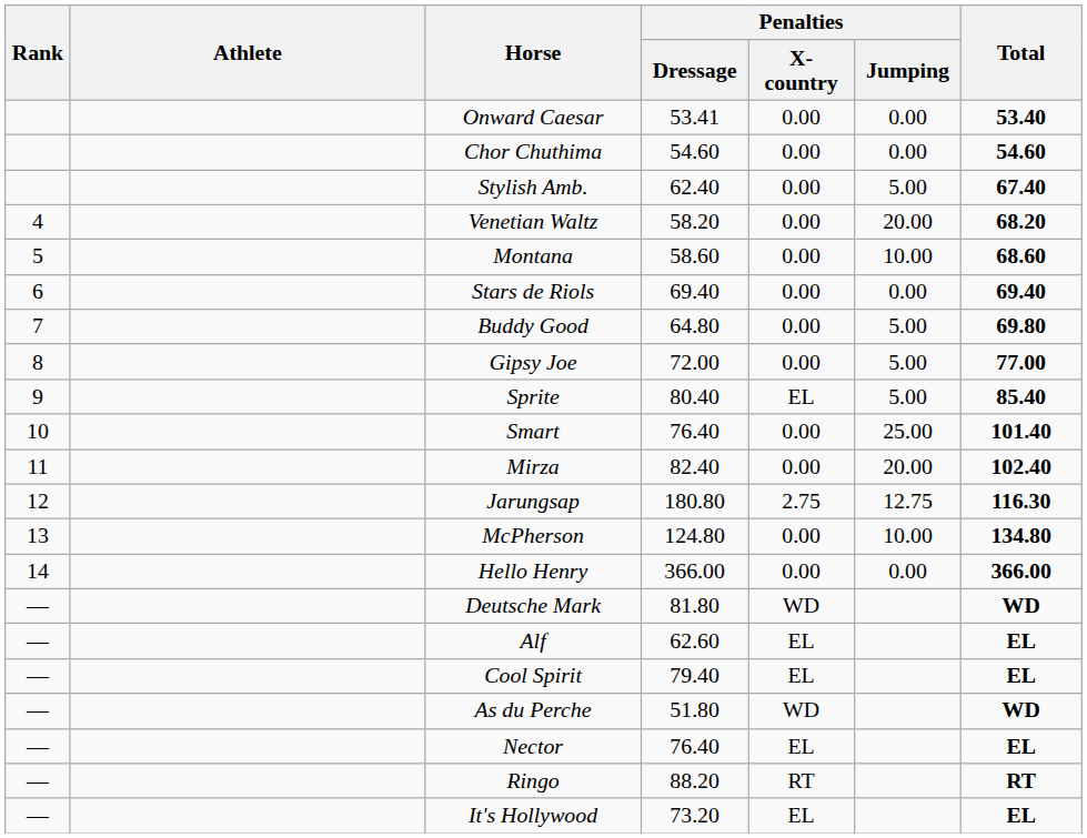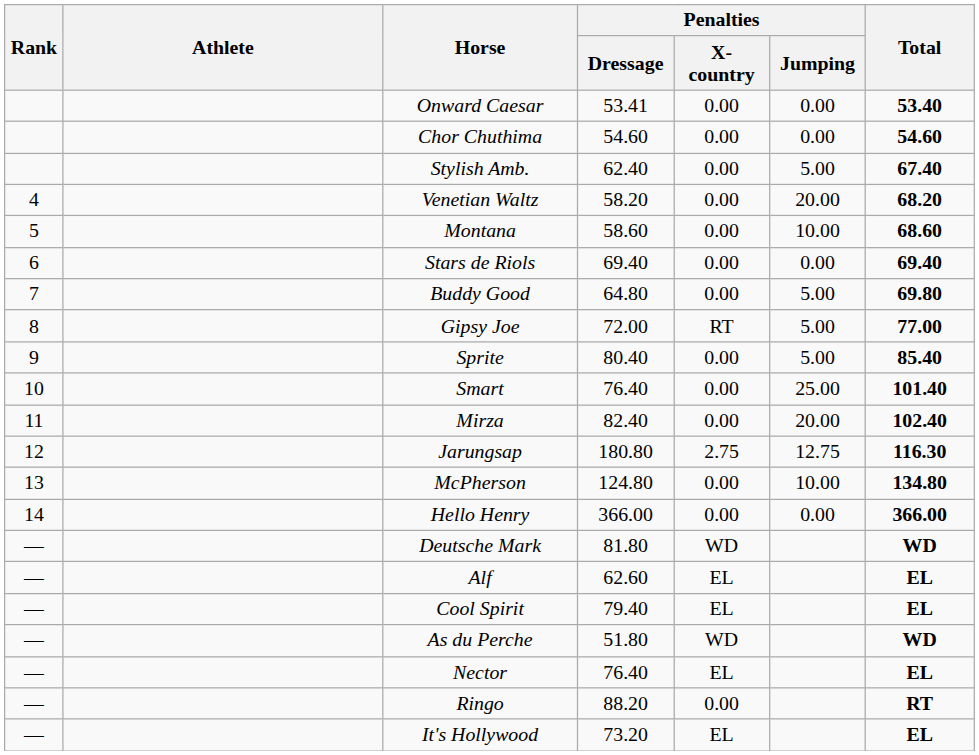 <table class="wikitable" style="text-align:center">
 <tr>
 <th rowspan=2 width=40>Rank</th>
 <th rowspan=2 width=250>Athlete</th>
 <th rowspan=2 width=150>Horse</th>
 <th colspan=3>Penalties</th>
 <th rowspan=2 width=80>Total</th>
 </tr>
 <tr>
 <th width=70>Dressage</th>
 <th width=70>X-country</th>
 <th width=70>Jumping</th>
 </tr>
 <tr>
 <td></td>
 <td align=left></td>
 <td><em>Onward Caesar</em></td>
 <td>53.41</td>
 <td>0.00</td>
 <td>0.00</td>
 <td><strong>53.40</strong></td>
 </tr>
 <tr>
 <td></td>
 <td align=left></td>
 <td><em>Chor Chuthima</em></td>
 <td>54.60</td>
 <td>0.00</td>
 <td>0.00</td>
 <td><strong>54.60</strong></td>
 </tr>
 <tr>
 <td></td>
 <td align=left></td>
 <td><em>Stylish Amb.</em></td>
 <td>62.40</td>
 <td>0.00</td>
 <td>5.00</td>
 <td><strong>67.40</strong></td>
 </tr>
 <tr>
 <td>4</td>
 <td align=left></td>
 <td><em>Venetian Waltz</em></td>
 <td>58.20</td>
 <td>0.00</td>
 <td>20.00</td>
 <td><strong>68.20</strong></td>
 </tr>
 <tr>
 <td>5</td>
 <td align=left></td>
 <td><em>Montana</em></td>
 <td>58.60</td>
 <td>0.00</td>
 <td>10.00</td>
 <td><strong>68.60</strong></td>
 </tr>
 <tr>
 <td>6</td>
 <td align=left></td>
 <td><em>Stars de Riols</em></td>
 <td>69.40</td>
 <td>0.00</td>
 <td>0.00</td>
 <td><strong>69.40</strong></td>
 </tr>
 <tr>
 <td>7</td>
 <td align=left></td>
 <td><em>Buddy Good</em></td>
 <td>64.80</td>
 <td>0.00</td>
 <td>5.00</td>
 <td><strong>69.80</strong></td>
 </tr>
 <tr>
 <td>8</td>
 <td align=left></td>
 <td><em>Gipsy Joe</em></td>
 <td>72.00</td>
-<td>0.00</td>
+<td>RT</td>
 <td>5.00</td>
 <td><strong>77.00</strong></td>
 </tr>
 <tr>
 <td>9</td>
 <td align=left></td>
 <td><em>Sprite</em></td>
 <td>80.40</td>
-<td>EL</td>
+<td>0.00</td>
 <td>5.00</td>
 <td><strong>85.40</strong></td>
 </tr>
 <tr>
 <td>10</td>
 <td align=left></td>
 <td><em>Smart</em></td>
 <td>76.40</td>
 <td>0.00</td>
 <td>25.00</td>
 <td><strong>101.40</strong></td>
 </tr>
 <tr>
 <td>11</td>
 <td align=left></td>
 <td><em>Mirza</em></td>
 <td>82.40</td>
 <td>0.00</td>
 <td>20.00</td>
 <td><strong>102.40</strong></td>
 </tr>
 <tr>
 <td>12</td>
 <td align=left></td>
 <td><em>Jarungsap</em></td>
 <td>180.80</td>
 <td>2.75</td>
 <td>12.75</td>
 <td><strong>116.30</strong></td>
 </tr>
 <tr>
 <td>13</td>
 <td align=left></td>
 <td><em>McPherson</em></td>
 <td>124.80</td>
 <td>0.00</td>
 <td>10.00</td>
 <td><strong>134.80</strong></td>
 </tr>
 <tr>
 <td>14</td>
 <td align=left></td>
 <td><em>Hello Henry</em></td>
 <td>366.00</td>
 <td>0.00</td>
 <td>0.00</td>
 <td><strong>366.00</strong></td>
 </tr>
 <tr>
 <td>—</td>
 <td align=left></td>
 <td><em>Deutsche Mark</em></td>
 <td>81.80</td>
 <td>WD</td>
 <td></td>
 <td><strong>WD</strong></td>
 </tr>
 <tr>
 <td>—</td>
 <td align=left></td>
 <td><em>Alf</em></td>
 <td>62.60</td>
 <td>EL</td>
 <td></td>
 <td><strong>EL</strong></td>
 </tr>
 <tr>
 <td>—</td>
 <td align=left></td>
 <td><em>Cool Spirit</em></td>
 <td>79.40</td>
 <td>EL</td>
 <td></td>
 <td><strong>EL</strong></td>
 </tr>
 <tr>
 <td>—</td>
 <td align=left></td>
 <td><em>As du Perche</em></td>
 <td>51.80</td>
 <td>WD</td>
 <td></td>
 <td><strong>WD</strong></td>
 </tr>
 <tr>
 <td>—</td>
 <td align=left></td>
 <td><em>Nector</em></td>
 <td>76.40</td>
 <td>EL</td>
 <td></td>
 <td><strong>EL</strong></td>
 </tr>
 <tr>
 <td>—</td>
 <td align=left></td>
 <td><em>Ringo</em></td>
 <td>88.20</td>
-<td>RT</td>
+<td>0.00</td>
 <td></td>
 <td><strong>RT</strong></td>
 </tr>
 <tr>
 <td>—</td>
 <td align=left></td>
 <td><em>It's Hollywood</em></td>
 <td>73.20</td>
 <td>EL</td>
 <td></td>
 <td><strong>EL</strong></td>
 </tr>
 </table>
